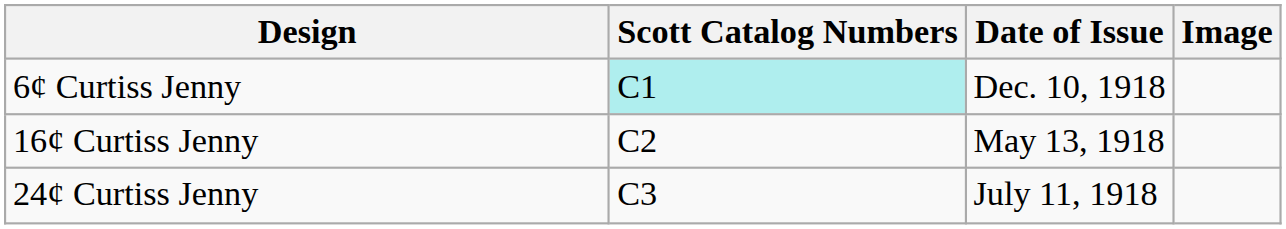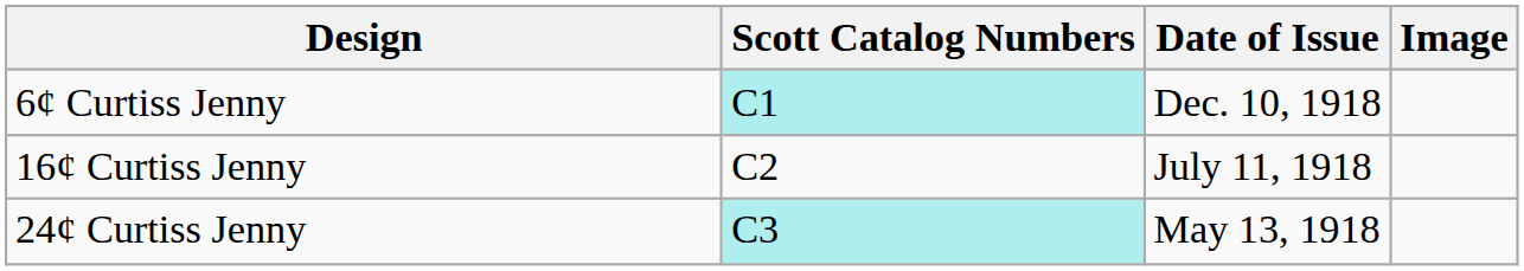 <table class="wikitable">
 <tr>
 <th width="275">Design</th>
 <th>Scott Catalog Numbers</th>
 <th>Date of Issue</th>
 <th>Image</th>
 </tr>
 <tr>
 <td>6¢ Curtiss Jenny</td>
 <td style="background: paleturquoise;">C1</td>
 <td>Dec. 10, 1918</td>
 <td></td>
 </tr>
 <tr>
 <td>16¢ Curtiss Jenny</td>
 <td>C2</td>
-<td>May 13, 1918</td>
+<td>July 11, 1918</td>
 <td></td>
 </tr>
 <tr>
 <td>24¢ Curtiss Jenny</td>
-<td>C3</td>
-<td>July 11, 1918</td>
+<td style="background: paleturquoise;">C3</td>
+<td>May 13, 1918</td>
 <td></td>
 </tr>
 </table>
